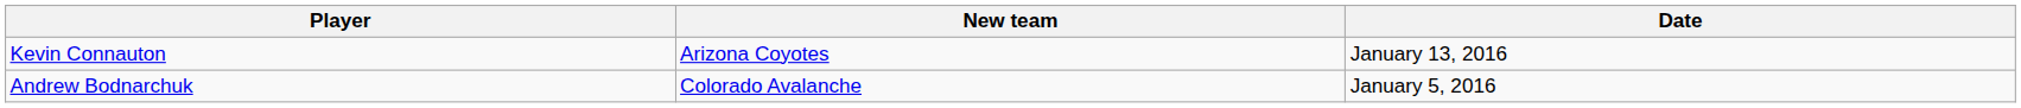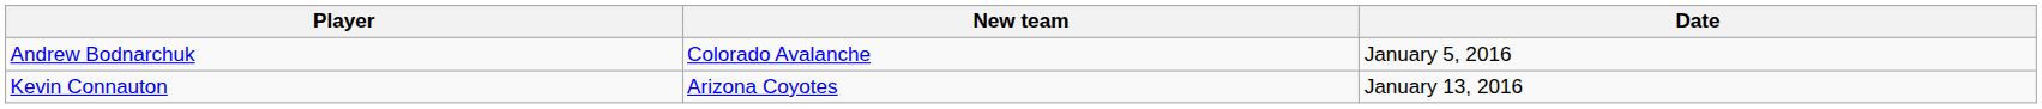 <table class="wikitable" style="width:100%;">
 <tr style="text-align:center; background:#ddd;">
 <th style="width:33%;">Player</th>
 <th style="width:33%;">New team</th>
 <th style="width:33%;">Date</th>
 </tr>
 <tr>
+<td><a href='#'>Andrew Bodnarchuk</a></td>
+<td><a href='#'>Colorado Avalanche</a></td>
+<td>January 5, 2016</td>
+</tr>
+<tr>
 <td><a href='#'>Kevin Connauton</a></td>
 <td><a href='#'>Arizona Coyotes</a></td>
 <td>January 13, 2016</td>
 </tr>
-<tr>
-<td><a href='#'>Andrew Bodnarchuk</a></td>
-<td><a href='#'>Colorado Avalanche</a></td>
-<td>January 5, 2016</td>
-</tr>
 </table>
